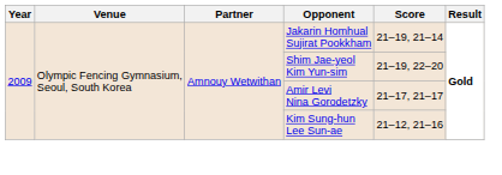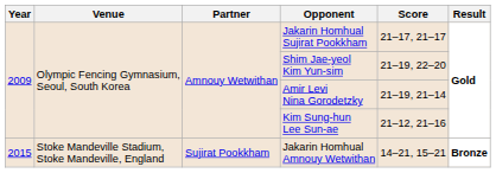 <table class="sortable wikitable" style="font-size: 90%;">
 <tr>
 <th>Year</th>
 <th>Venue</th>
 <th>Partner</th>
 <th>Opponent</th>
 <th>Score</th>
 <th>Result</th>
 </tr>
 <tr style="background:#F3E6D7">
 <td rowspan="4" align="center"><a href='#'>2009</a></td>
 <td rowspan="4" align="left">Olympic Fencing Gymnasium,<br>Seoul, South Korea</td>
 <td rowspan="4" align="left"> <a href='#'>Amnouy Wetwithan</a></td>
 <td align="left"> <a href='#'>Jakarin Homhual</a><br> <a href='#'>Sujirat Pookkham</a></td>
-<td align="left">21–19, 21–14</td>
+<td align="left">21–17, 21–17</td>
 <td rowspan="4" style="text-align:left; background:white"> <strong>Gold</strong></td>
 </tr>
 <tr style="background:#F3E6D7">
 <td align="left"> <a href='#'>Shim Jae-yeol</a><br> <a href='#'>Kim Yun-sim</a></td>
 <td align="left">21–19, 22–20</td>
 </tr>
 <tr style="background:#F3E6D7">
 <td align="left"> <a href='#'>Amir Levi</a><br> <a href='#'>Nina Gorodetzky</a></td>
-<td align="left">21–17, 21–17</td>
+<td align="left">21–19, 21–14</td>
 </tr>
 <tr style="background:#F3E6D7">
 <td align="left"> <a href='#'>Kim Sung-hun</a><br> <a href='#'>Lee Sun-ae</a></td>
 <td align="left">21–12, 21–16</td>
 </tr>
+<tr style="background:#F3E6D7">
+<td align="center"><a href='#'>2015</a></td>
+<td align="left">Stoke Mandeville Stadium,<br>Stoke Mandeville, England</td>
+<td align="left"> <a href='#'>Sujirat Pookkham</a></td>
+<td align="left"> Jakarin Homhual<br> <a href='#'>Amnouy Wetwithan</a></td>
+<td align="left">14–21, 15–21</td>
+<td style="text-align:left; background:white"> <strong>Bronze</strong></td>
+</tr>
 </table>
